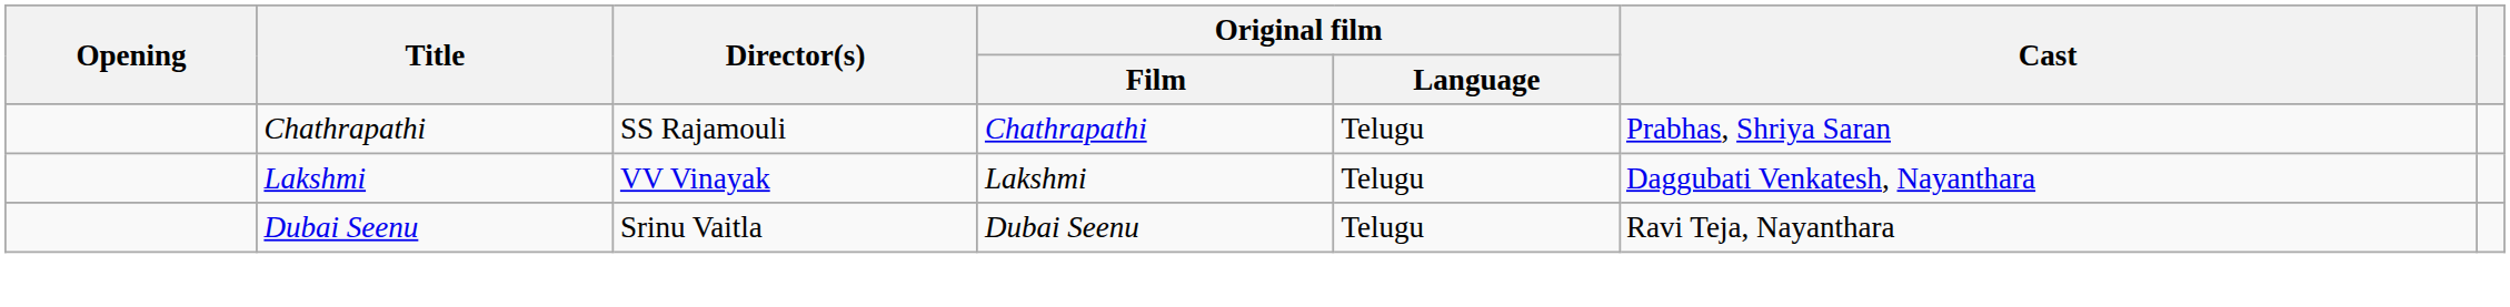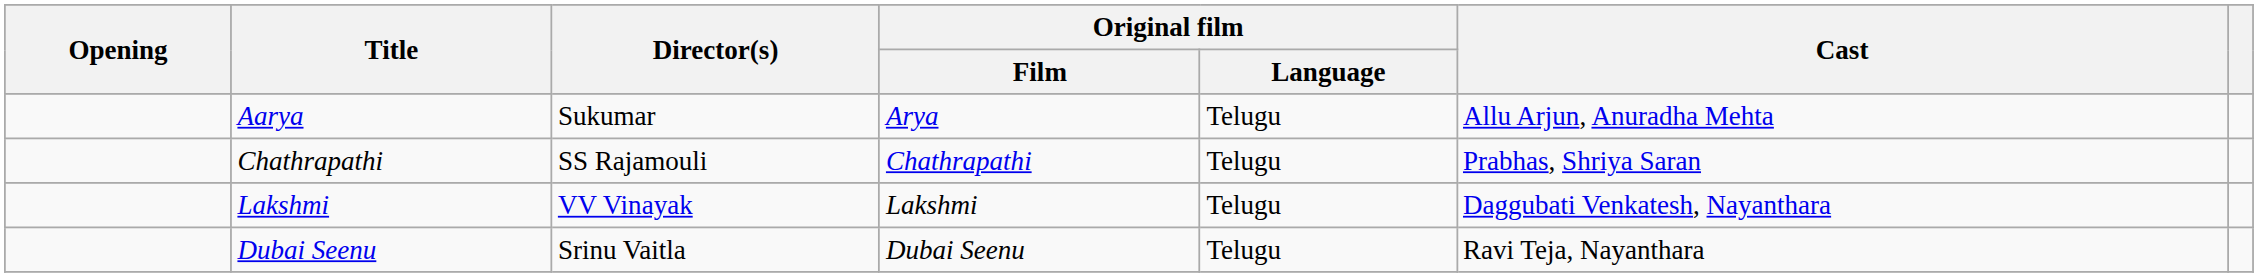 <table class="wikitable sortable"  style="width:100%; font-size:95%;">
 <tr>
 <th scope="col" rowspan="2">Opening</th>
 <th scope="col" rowspan="2">Title</th>
 <th scope="col" rowspan="2">Director(s)</th>
 <th scope="col" colspan="2">Original film</th>
 <th scope="col" rowspan="2">Cast</th>
 <th scope="col" rowspan="2" class="unsortable"></th>
 </tr>
 <tr>
 <th scope="col">Film</th>
 <th scope="col">Language</th>
+</tr>
+<tr>
+<td></td>
+<td><em><a href='#'>Aarya</a></em></td>
+<td>Sukumar</td>
+<td><em><a href='#'>Arya</a></em></td>
+<td>Telugu</td>
+<td><a href='#'>Allu Arjun</a>, <a href='#'>Anuradha Mehta</a></td>
+<td></td>
 </tr>
 <tr>
 <td></td>
 <td><em>Chathrapathi</em></td>
 <td>SS Rajamouli</td>
 <td><em><a href='#'>Chathrapathi</a></em></td>
 <td>Telugu</td>
 <td><a href='#'>Prabhas</a>, <a href='#'>Shriya Saran</a></td>
 <td></td>
 </tr>
 <tr>
 <td></td>
 <td><em><a href='#'>Lakshmi</a></em></td>
 <td><a href='#'>VV Vinayak</a></td>
 <td><em>Lakshmi</em></td>
 <td>Telugu</td>
 <td><a href='#'>Daggubati Venkatesh</a>, <a href='#'>Nayanthara</a></td>
 <td></td>
 </tr>
 <tr>
 <td></td>
 <td><em><a href='#'>Dubai Seenu</a></em></td>
 <td>Srinu Vaitla</td>
 <td><em>Dubai Seenu</em></td>
 <td>Telugu</td>
 <td>Ravi Teja, Nayanthara</td>
 <td></td>
 </tr>
 </table>
